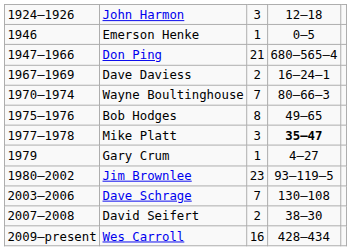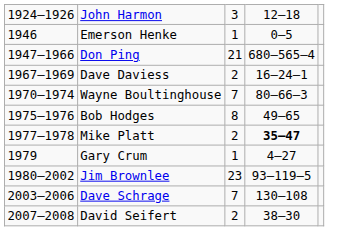 <table class="wikitable" style="text-align:left">
 <tr>
 <td>1924–1926</td>
 <td><a href='#'>John Harmon</a></td>
 <td align="center">3</td>
 <td align="center">12–18</td>
 <td align="center"></td>
 </tr>
 <tr>
 <td>1946</td>
 <td>Emerson Henke</td>
 <td align="center">1</td>
 <td align="center">0–5</td>
 <td align="center"></td>
 </tr>
 <tr>
 <td>1947–1966</td>
 <td><a href='#'>Don Ping</a></td>
 <td align="center">21</td>
 <td align="center">680–565–4</td>
 <td align="center"></td>
 </tr>
 <tr>
 <td>1967–1969</td>
 <td>Dave Daviess</td>
 <td align="center">2</td>
 <td align="center">16–24–1</td>
 <td align="center"></td>
 </tr>
 <tr>
 <td>1970–1974</td>
 <td>Wayne Boultinghouse</td>
 <td align="center">7</td>
 <td align="center">80–66–3</td>
 <td align="center"></td>
 </tr>
 <tr>
 <td>1975–1976</td>
 <td>Bob Hodges</td>
 <td align="center">8</td>
 <td align="center">49–65</td>
 <td align="center"></td>
 </tr>
 <tr>
 <td>1977–1978</td>
 <td>Mike Platt</td>
-<td align="center">3</td>
+<td align="center">2</td>
 <td align="center"><strong>35–47</strong></td>
 <td align="center"></td>
 </tr>
 <tr>
 <td>1979</td>
 <td>Gary Crum</td>
 <td align="center">1</td>
 <td align="center">4–27</td>
 <td align="center"></td>
 </tr>
 <tr>
 <td>1980–2002</td>
 <td><a href='#'>Jim Brownlee</a></td>
 <td align="center">23</td>
 <td align="center">93–119–5</td>
 <td align="center"></td>
 </tr>
 <tr>
 <td>2003–2006</td>
 <td><a href='#'>Dave Schrage</a></td>
 <td align="center">7</td>
 <td align="center">130–108</td>
 <td align="center"></td>
 </tr>
 <tr>
 <td>2007–2008</td>
 <td>David Seifert</td>
 <td align="center">2</td>
 <td align="center">38–30</td>
 <td align="center"></td>
 </tr>
-<tr>
-<td>2009–present</td>
-<td><a href='#'>Wes Carroll</a></td>
-<td align="center">16</td>
-<td align="center">428–434</td>
-<td align="center"></td>
-</tr>
 </table>
